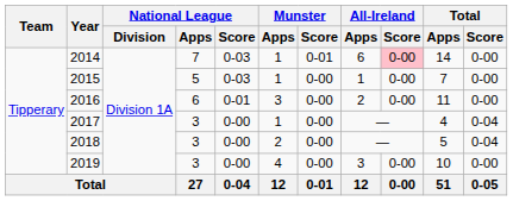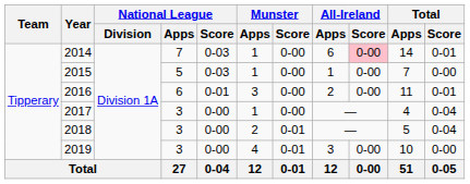 <table class="wikitable" style="text-align:center">
 <tr>
 <th rowspan="2">Team</th>
 <th rowspan="2">Year</th>
 <th colspan="3"><a href='#'>National League</a></th>
 <th colspan="2"><a href='#'>Munster</a></th>
 <th colspan="2"><a href='#'>All-Ireland</a></th>
 <th colspan="2">Total</th>
 </tr>
 <tr>
 <th>Division</th>
 <th>Apps</th>
 <th>Score</th>
 <th>Apps</th>
 <th>Score</th>
 <th>Apps</th>
 <th>Score</th>
 <th>Apps</th>
 <th>Score</th>
 </tr>
 <tr>
 <td rowspan="6"><a href='#'>Tipperary</a></td>
 <td>2014</td>
 <td rowspan="6"><a href='#'>Division 1A</a></td>
 <td>7</td>
 <td>0-03</td>
 <td>1</td>
-<td>0-01</td>
+<td>0-00</td>
 <td>6</td>
 <td style="background: pink;">0-00</td>
 <td>14</td>
-<td>0-00</td>
+<td>0-01</td>
 </tr>
 <tr>
 <td>2015</td>
 <td>5</td>
 <td>0-03</td>
 <td>1</td>
 <td>0-00</td>
 <td>1</td>
 <td>0-00</td>
 <td>7</td>
 <td>0-00</td>
 </tr>
 <tr>
 <td>2016</td>
 <td>6</td>
 <td>0-01</td>
 <td>3</td>
 <td>0-00</td>
 <td>2</td>
 <td>0-00</td>
 <td>11</td>
-<td>0-00</td>
+<td>0-01</td>
 </tr>
 <tr>
 <td>2017</td>
 <td>3</td>
 <td>0-00</td>
 <td>1</td>
 <td>0-00</td>
 <td colspan=2>—</td>
 <td>4</td>
 <td>0-04</td>
 </tr>
 <tr>
 <td>2018</td>
 <td>3</td>
 <td>0-00</td>
 <td>2</td>
-<td>0-00</td>
+<td>0-01</td>
 <td colspan=2>—</td>
 <td>5</td>
 <td>0-04</td>
 </tr>
 <tr>
 <td>2019</td>
 <td>3</td>
 <td>0-00</td>
 <td>4</td>
-<td>0-00</td>
+<td>0-01</td>
 <td>3</td>
 <td>0-00</td>
 <td>10</td>
 <td>0-00</td>
 </tr>
 <tr>
 <th colspan="3">Total</th>
 <th>27</th>
 <th>0-04</th>
 <th>12</th>
 <th>0-01</th>
 <th>12</th>
 <th>0-00</th>
 <th>51</th>
 <th>0-05</th>
 </tr>
 </table>
